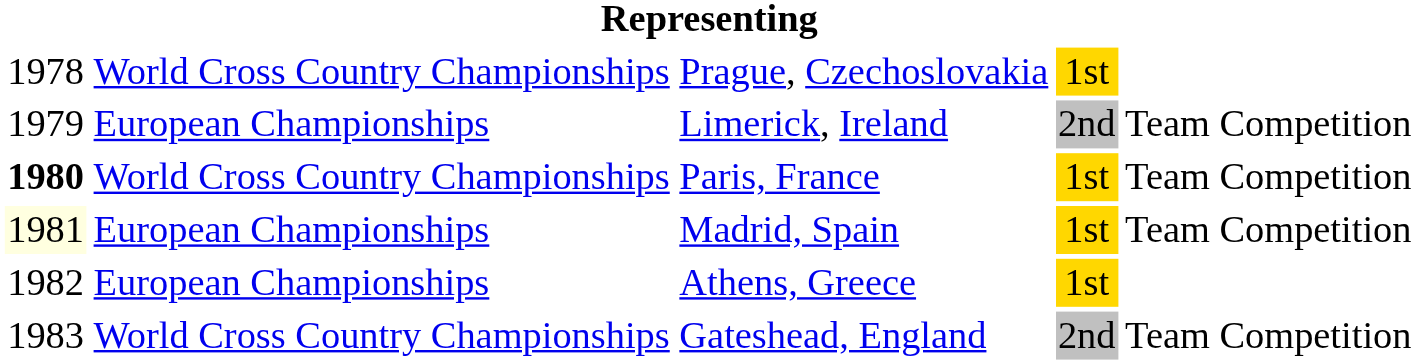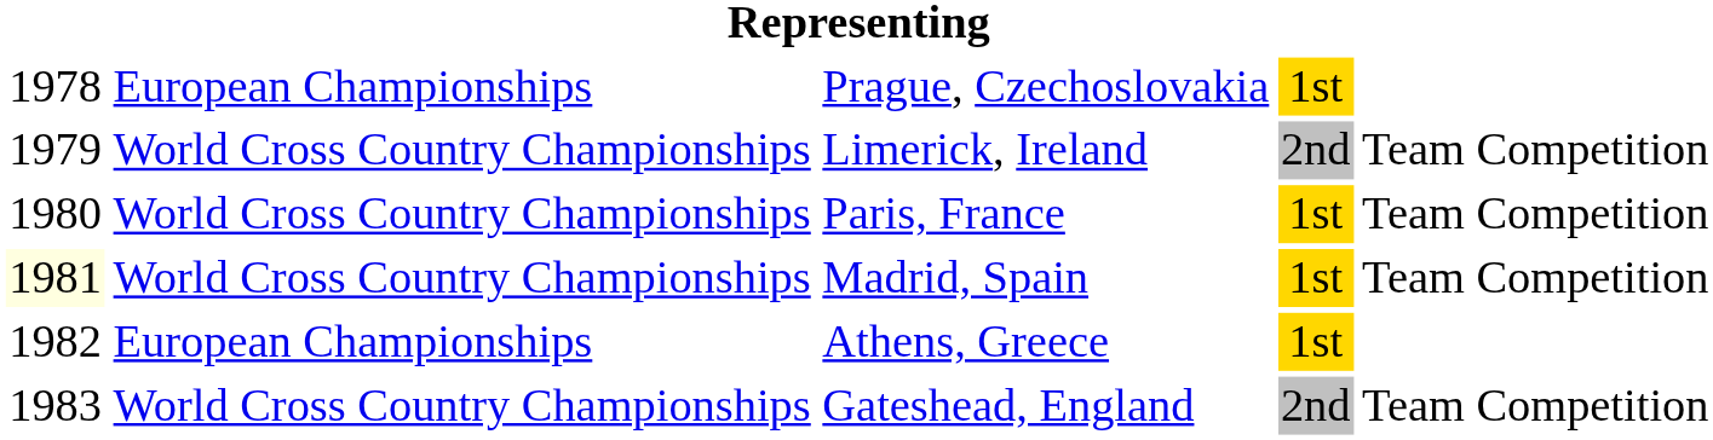 <table>
 <tr>
 <th colspan="5">Representing </th>
 </tr>
 <tr>
 <td>1978</td>
-<td><a href='#'>World Cross Country Championships</a></td>
+<td><a href='#'>European Championships</a></td>
 <td><a href='#'>Prague</a>, <a href='#'>Czechoslovakia</a></td>
 <td bgcolor="gold" align="center">1st</td>
 <td></td>
 </tr>
 <tr>
 <td>1979</td>
-<td><a href='#'>European Championships</a></td>
+<td><a href='#'>World Cross Country Championships</a></td>
 <td><a href='#'>Limerick</a>, <a href='#'>Ireland</a></td>
 <td bgcolor="silver" align="center">2nd</td>
 <td>Team Competition</td>
 </tr>
 <tr>
-<td><strong>1980</strong></td>
+<td>1980</td>
 <td><a href='#'>World Cross Country Championships</a></td>
 <td><a href='#'>Paris, France</a></td>
 <td bgcolor="gold" align="center">1st</td>
 <td>Team Competition</td>
 </tr>
 <tr>
 <td style="background: lightyellow;">1981</td>
-<td><a href='#'>European Championships</a></td>
+<td><a href='#'>World Cross Country Championships</a></td>
 <td><a href='#'>Madrid, Spain</a></td>
 <td bgcolor="gold" align="center">1st</td>
 <td>Team Competition</td>
 </tr>
 <tr>
 <td>1982</td>
 <td><a href='#'>European Championships</a></td>
 <td><a href='#'>Athens, Greece</a></td>
 <td bgcolor="gold" align="center">1st</td>
 <td></td>
 </tr>
 <tr>
 <td>1983</td>
 <td><a href='#'>World Cross Country Championships</a></td>
 <td><a href='#'>Gateshead, England</a></td>
 <td bgcolor="silver" align="center">2nd</td>
 <td>Team Competition</td>
 </tr>
 </table>
